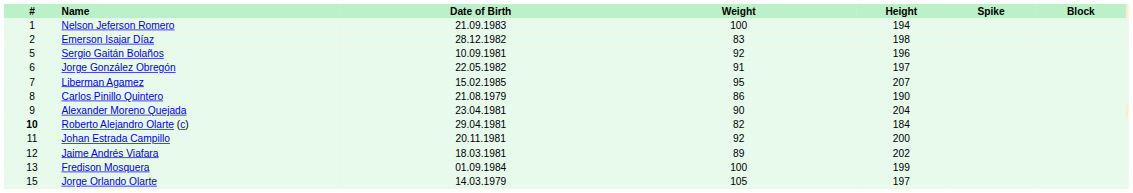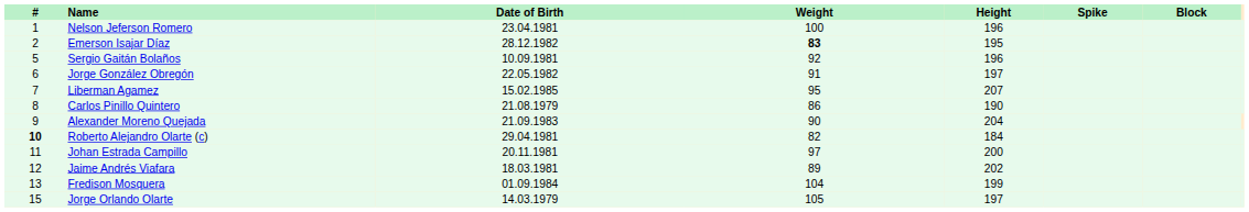 <table border=0 cellpadding=2 cellspacing=0  |- bgcolor=#FFECCE style="text-align:center; font-size:90%;" width=100%>
 <tr bgcolor=#BBF0C9>
 <th width=5%>#</th>
 <th width=25% align=left>Name</th>
 <th width=25%>Date of Birth</th>
 <th width=21%>Weight</th>
 <th width=8%>Height</th>
 <th width=8%>Spike</th>
 <th width=8%>Block</th>
 </tr>
 <tr bgcolor=#E7FAEC>
 <td>1</td>
 <td align=left><a href='#'>Nelson Jeferson Romero</a></td>
-<td>21.09.1983</td>
+<td>23.04.1981</td>
 <td>100</td>
-<td>194</td>
+<td>196</td>
 <td></td>
 <td></td>
 <td></td>
 </tr>
 <tr bgcolor=#E7FAEC>
 <td>2</td>
 <td align=left><a href='#'>Emerson Isajar Díaz</a></td>
 <td>28.12.1982</td>
-<td>83</td>
-<td>198</td>
+<td><strong>83</strong></td>
+<td>195</td>
 <td></td>
 <td></td>
 <td></td>
 </tr>
 <tr bgcolor=#E7FAEC>
 <td>5</td>
 <td align=left><a href='#'>Sergio Gaitán Bolaños</a></td>
 <td>10.09.1981</td>
 <td>92</td>
 <td>196</td>
 <td></td>
 <td></td>
 <td></td>
 </tr>
 <tr bgcolor=#E7FAEC>
 <td>6</td>
 <td align=left><a href='#'>Jorge González Obregón</a></td>
 <td>22.05.1982</td>
 <td>91</td>
 <td>197</td>
 <td></td>
 <td></td>
 <td></td>
 </tr>
 <tr bgcolor=#E7FAEC>
 <td>7</td>
 <td align=left><a href='#'>Liberman Agamez</a></td>
 <td>15.02.1985</td>
 <td>95</td>
 <td>207</td>
 <td></td>
 <td></td>
 <td></td>
 </tr>
 <tr bgcolor=#E7FAEC>
 <td>8</td>
 <td align=left><a href='#'>Carlos Pinillo Quintero</a></td>
 <td>21.08.1979</td>
 <td>86</td>
 <td>190</td>
 <td></td>
 <td></td>
 <td></td>
 </tr>
 <tr bgcolor=#E7FAEC>
 <td>9</td>
 <td align=left><a href='#'>Alexander Moreno Quejada</a></td>
-<td>23.04.1981</td>
+<td>21.09.1983</td>
 <td>90</td>
 <td>204</td>
 <td></td>
 <td></td>
 </tr>
 <tr bgcolor=#E7FAEC>
 <td><strong>10</strong></td>
 <td align=left><a href='#'>Roberto Alejandro Olarte</a> (<a href='#'>c</a>)</td>
 <td>29.04.1981</td>
 <td>82</td>
 <td>184</td>
 <td></td>
 <td></td>
 <td></td>
 </tr>
 <tr bgcolor=#E7FAEC>
 <td>11</td>
 <td align=left><a href='#'>Johan Estrada Campillo</a></td>
 <td>20.11.1981</td>
-<td>92</td>
+<td>97</td>
 <td>200</td>
 <td></td>
 <td></td>
 <td></td>
 </tr>
 <tr bgcolor=#E7FAEC>
 <td>12</td>
 <td align=left><a href='#'>Jaime Andrés Viafara</a></td>
 <td>18.03.1981</td>
 <td>89</td>
 <td>202</td>
 <td></td>
 <td></td>
 <td></td>
 </tr>
 <tr bgcolor=#E7FAEC>
 <td>13</td>
 <td align=left><a href='#'>Fredison Mosquera</a></td>
 <td>01.09.1984</td>
-<td>100</td>
+<td>104</td>
 <td>199</td>
 <td></td>
 <td></td>
 <td></td>
 </tr>
 <tr bgcolor=#E7FAEC>
 <td>15</td>
 <td align=left><a href='#'>Jorge Orlando Olarte</a></td>
 <td>14.03.1979</td>
 <td>105</td>
 <td>197</td>
 <td></td>
 <td></td>
 <td></td>
 </tr>
 </table>
